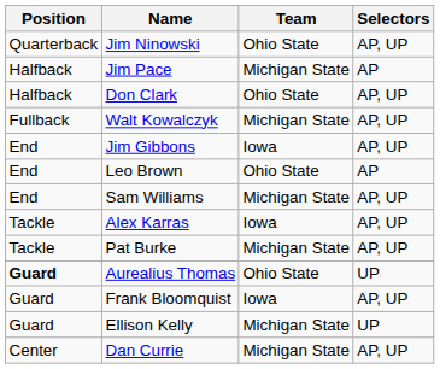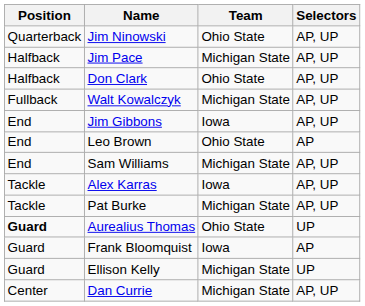 <table class="wikitable" style="font-size: 90%">
 <tr>
 <th>Position</th>
 <th>Name</th>
 <th>Team</th>
 <th>Selectors</th>
 </tr>
 <tr>
 <td>Quarterback</td>
 <td><a href='#'>Jim Ninowski</a></td>
 <td>Ohio State</td>
 <td>AP, UP</td>
 </tr>
 <tr>
 <td>Halfback</td>
 <td><a href='#'>Jim Pace</a></td>
 <td>Michigan State</td>
-<td>AP</td>
+<td>AP, UP</td>
 </tr>
 <tr>
 <td>Halfback</td>
 <td><a href='#'>Don Clark</a></td>
 <td>Ohio State</td>
 <td>AP, UP</td>
 </tr>
 <tr>
 <td>Fullback</td>
 <td><a href='#'>Walt Kowalczyk</a></td>
 <td>Michigan State</td>
 <td>AP, UP</td>
 </tr>
 <tr>
 <td>End</td>
 <td><a href='#'>Jim Gibbons</a></td>
 <td>Iowa</td>
 <td>AP, UP</td>
 </tr>
 <tr>
 <td>End</td>
 <td>Leo Brown</td>
 <td>Ohio State</td>
 <td>AP</td>
 </tr>
 <tr>
 <td>End</td>
 <td>Sam Williams</td>
 <td>Michigan State</td>
 <td>AP, UP</td>
 </tr>
 <tr>
 <td>Tackle</td>
 <td><a href='#'>Alex Karras</a></td>
 <td>Iowa</td>
 <td>AP, UP</td>
 </tr>
 <tr>
 <td>Tackle</td>
 <td>Pat Burke</td>
 <td>Michigan State</td>
 <td>AP, UP</td>
 </tr>
 <tr>
 <td><strong>Guard</strong></td>
 <td><a href='#'>Aurealius Thomas</a></td>
 <td>Ohio State</td>
 <td>UP</td>
 </tr>
 <tr>
 <td>Guard</td>
 <td>Frank Bloomquist</td>
 <td>Iowa</td>
-<td>AP, UP</td>
+<td>AP</td>
 </tr>
 <tr>
 <td>Guard</td>
 <td>Ellison Kelly</td>
 <td>Michigan State</td>
 <td>UP</td>
 </tr>
 <tr>
 <td>Center</td>
 <td><a href='#'>Dan Currie</a></td>
 <td>Michigan State</td>
 <td>AP, UP</td>
 </tr>
 </table>
